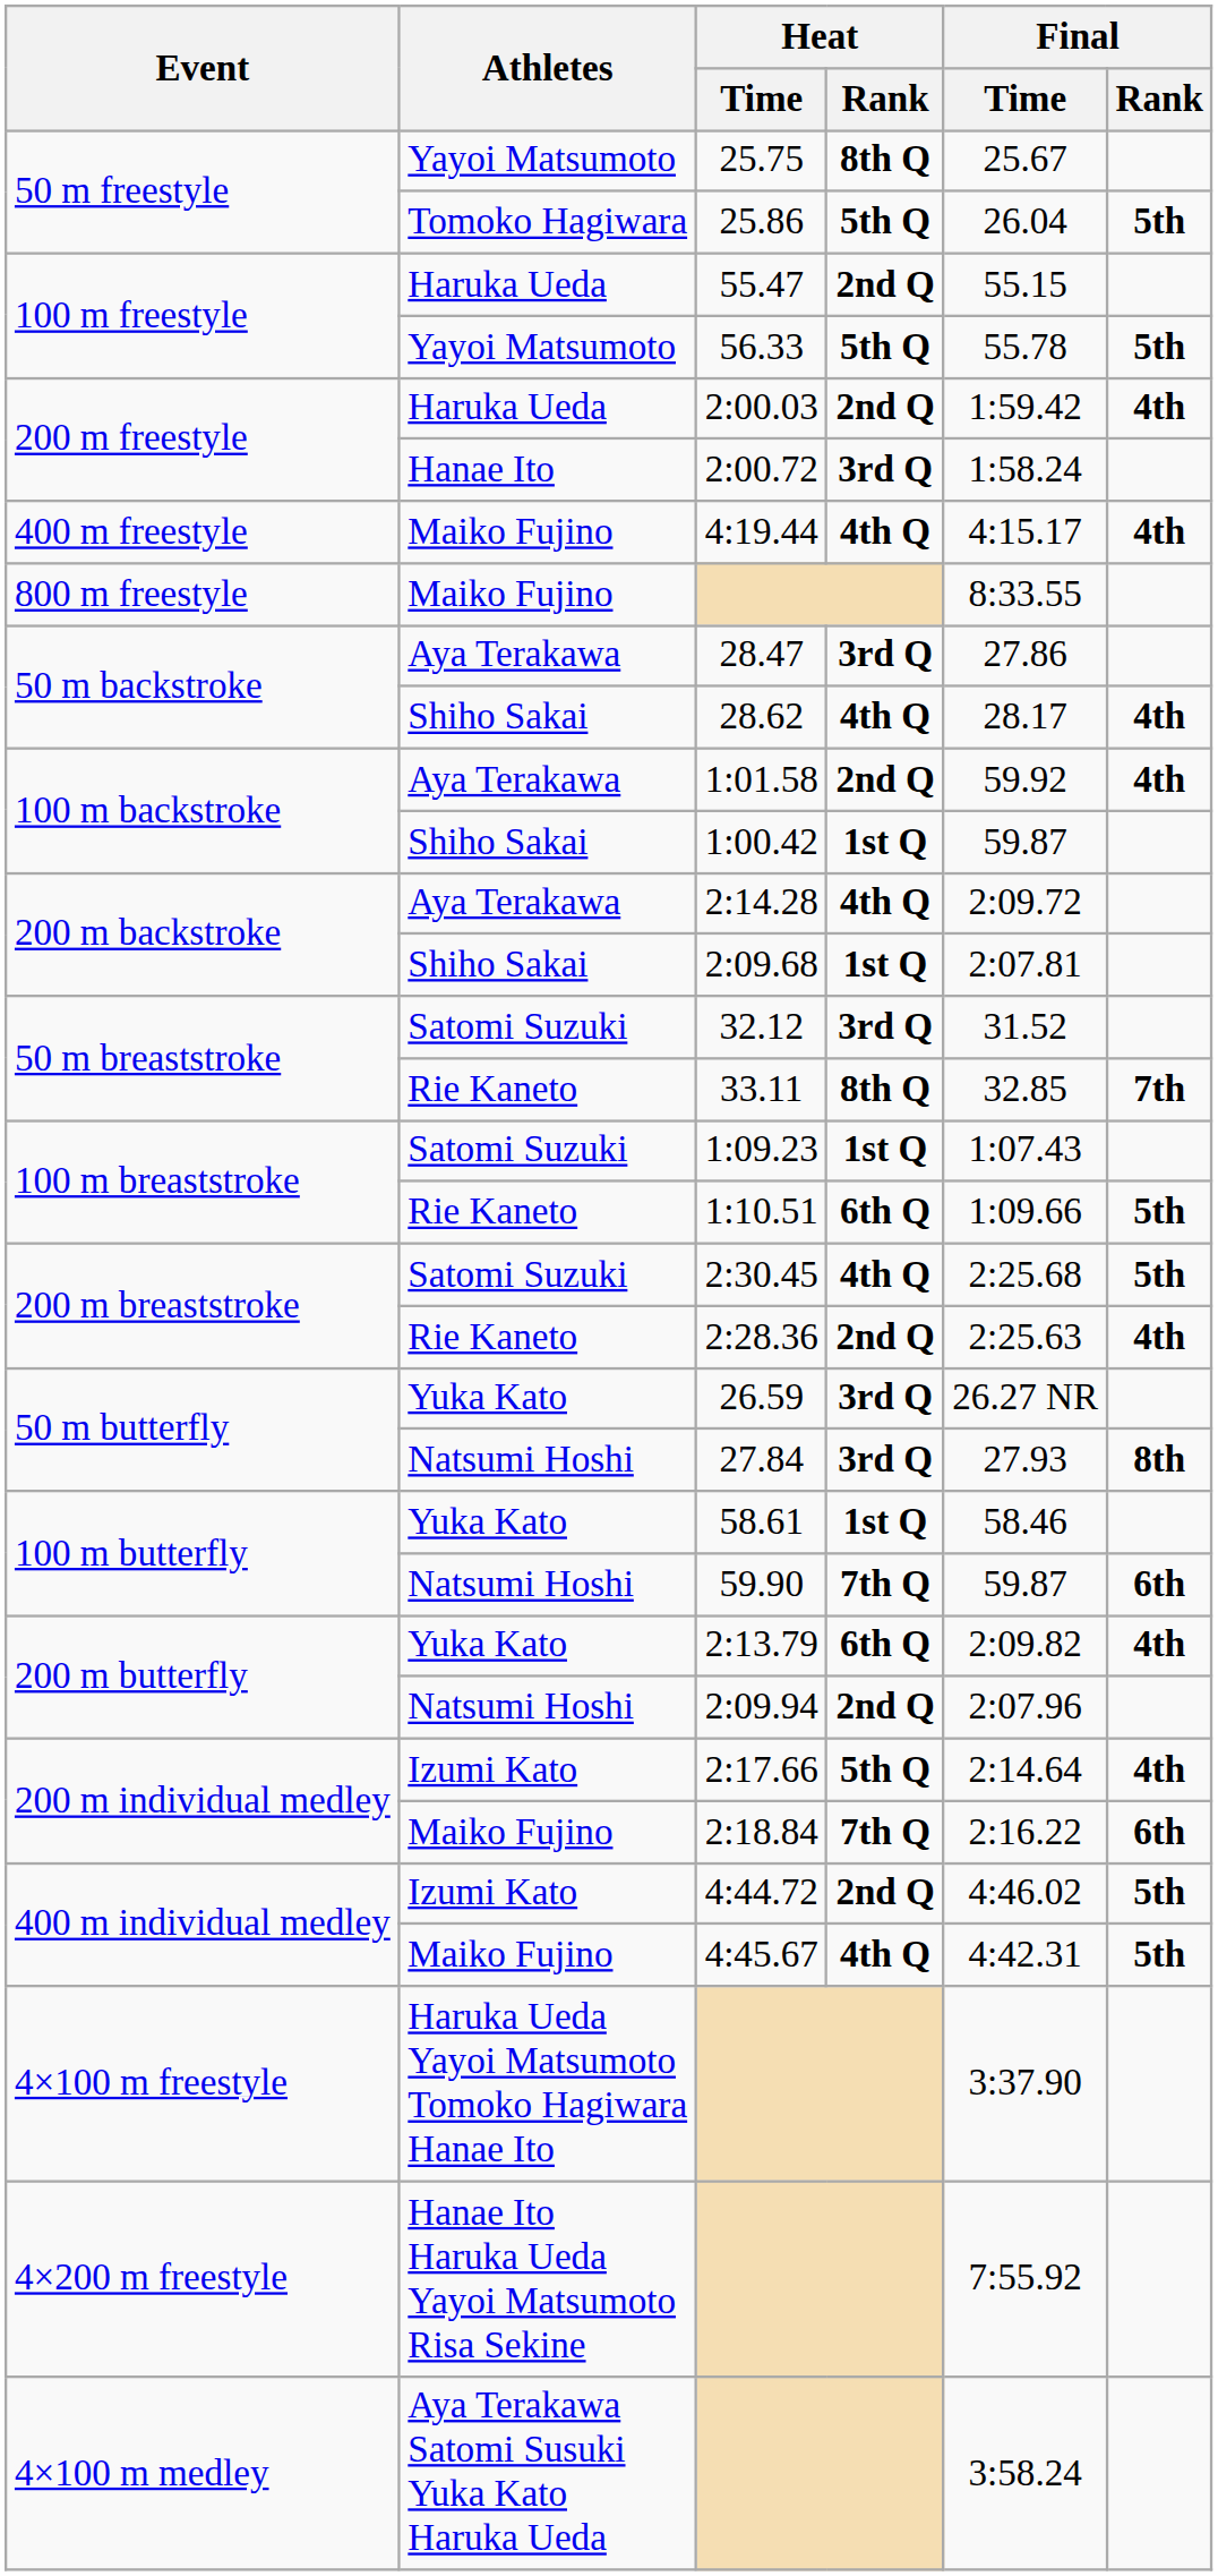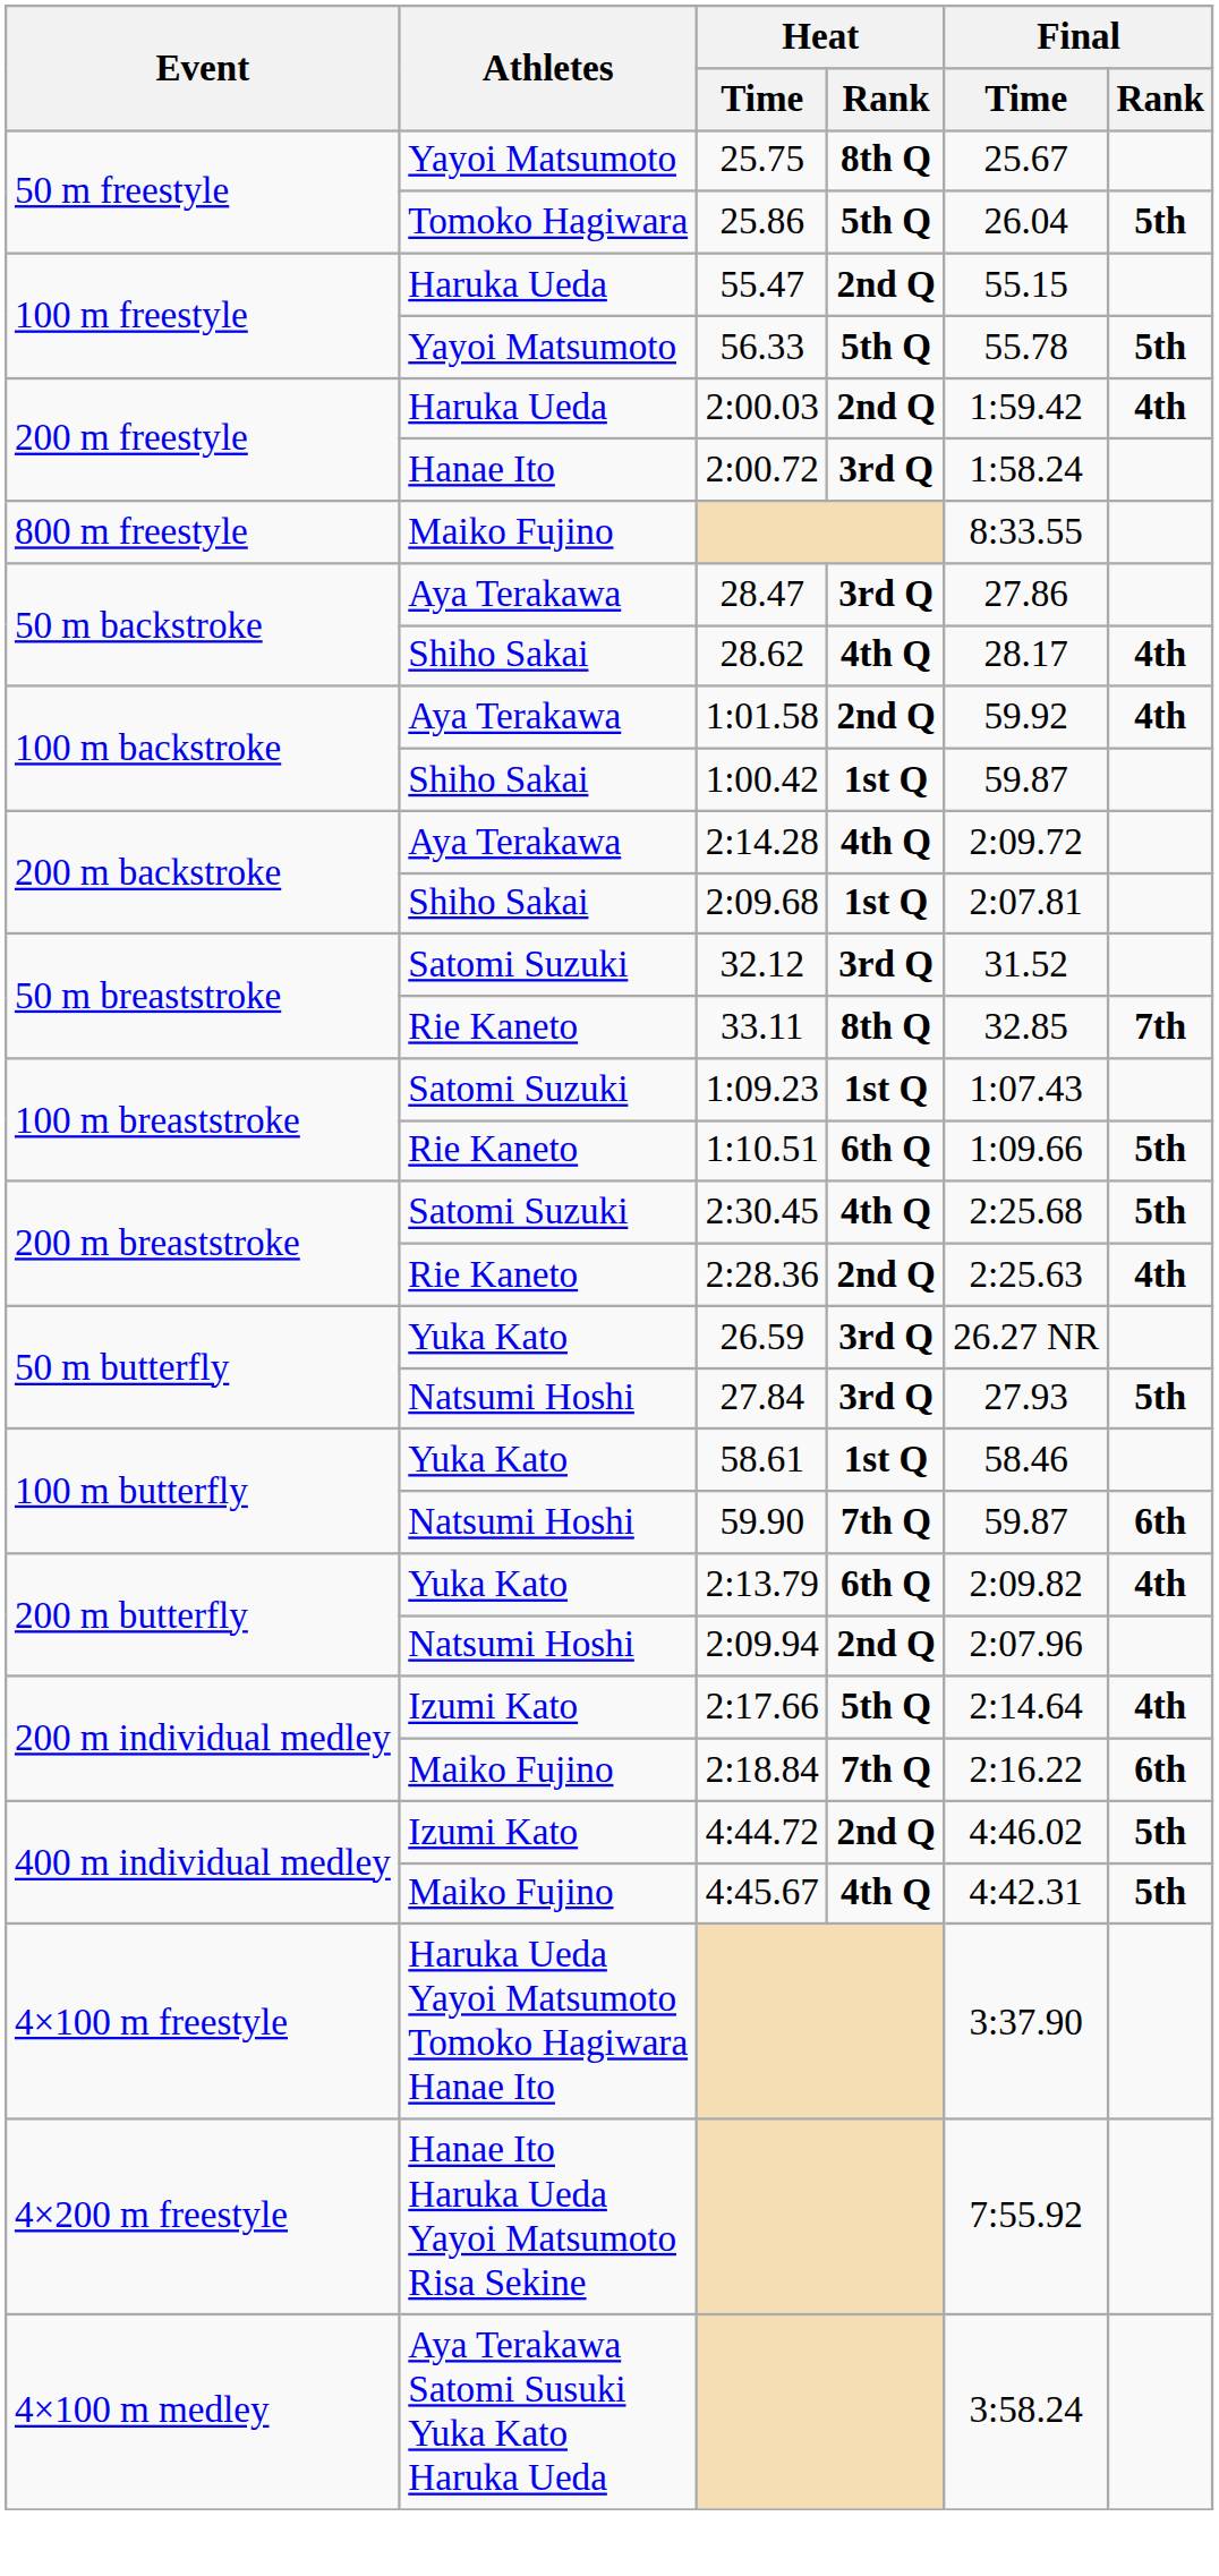 <table class="wikitable" style="font-size:90%;">
 <tr>
 <th rowspan=2>Event</th>
 <th rowspan=2>Athletes</th>
 <th colspan=2>Heat</th>
 <th colspan=2>Final</th>
 </tr>
 <tr>
 <th>Time</th>
 <th>Rank</th>
 <th>Time</th>
 <th>Rank</th>
 </tr>
 <tr>
 <td rowspan=2><a href='#'>50 m freestyle</a></td>
 <td><a href='#'>Yayoi Matsumoto</a></td>
 <td align=center>25.75</td>
 <td align=center><strong>8th Q</strong></td>
 <td align=center>25.67</td>
 <td align=center></td>
 </tr>
 <tr>
 <td><a href='#'>Tomoko Hagiwara</a></td>
 <td align=center>25.86</td>
 <td align=center><strong>5th Q</strong></td>
 <td align=center>26.04</td>
 <td align=center><strong>5th</strong></td>
 </tr>
 <tr>
 <td rowspan=2><a href='#'>100 m freestyle</a></td>
 <td><a href='#'>Haruka Ueda</a></td>
 <td align=center>55.47</td>
 <td align=center><strong>2nd Q</strong></td>
 <td align=center>55.15</td>
 <td align=center></td>
 </tr>
 <tr>
 <td><a href='#'>Yayoi Matsumoto</a></td>
 <td align=center>56.33</td>
 <td align=center><strong>5th Q</strong></td>
 <td align=center>55.78</td>
 <td align=center><strong>5th</strong></td>
 </tr>
 <tr>
 <td rowspan=2><a href='#'>200 m freestyle</a></td>
 <td><a href='#'>Haruka Ueda</a></td>
 <td align=center>2:00.03</td>
 <td align=center><strong>2nd Q</strong></td>
 <td align=center>1:59.42</td>
 <td align=center><strong>4th</strong></td>
 </tr>
 <tr>
 <td><a href='#'>Hanae Ito</a></td>
 <td align=center>2:00.72</td>
 <td align=center><strong>3rd Q</strong></td>
 <td align=center>1:58.24</td>
 <td align=center></td>
-</tr>
-<tr>
-<td><a href='#'>400 m freestyle</a></td>
-<td><a href='#'>Maiko Fujino</a></td>
-<td align=center>4:19.44</td>
-<td align=center><strong>4th Q</strong></td>
-<td align=center>4:15.17</td>
-<td align=center><strong>4th</strong></td>
 </tr>
 <tr>
 <td><a href='#'>800 m freestyle</a></td>
 <td><a href='#'>Maiko Fujino</a></td>
 <td colspan="2" style="background:wheat;"></td>
 <td align=center>8:33.55</td>
 <td align=center></td>
 </tr>
 <tr>
 <td rowspan=2><a href='#'>50 m backstroke</a></td>
 <td><a href='#'>Aya Terakawa</a></td>
 <td align=center>28.47</td>
 <td align=center><strong>3rd Q</strong></td>
 <td align=center>27.86</td>
 <td align=center></td>
 </tr>
 <tr>
 <td><a href='#'>Shiho Sakai</a></td>
 <td align=center>28.62</td>
 <td align=center><strong>4th Q</strong></td>
 <td align=center>28.17</td>
 <td align=center><strong>4th</strong></td>
 </tr>
 <tr>
 <td rowspan=2><a href='#'>100 m backstroke</a></td>
 <td><a href='#'>Aya Terakawa</a></td>
 <td align=center>1:01.58</td>
 <td align=center><strong>2nd Q</strong></td>
 <td align=center>59.92</td>
 <td align=center><strong>4th</strong></td>
 </tr>
 <tr>
 <td><a href='#'>Shiho Sakai</a></td>
 <td align=center>1:00.42</td>
 <td align=center><strong>1st Q</strong></td>
 <td align=center>59.87</td>
 <td align=center></td>
 </tr>
 <tr>
 <td rowspan=2><a href='#'>200 m backstroke</a></td>
 <td><a href='#'>Aya Terakawa</a></td>
 <td align=center>2:14.28</td>
 <td align=center><strong>4th Q</strong></td>
 <td align=center>2:09.72</td>
 <td align=center></td>
 </tr>
 <tr>
 <td><a href='#'>Shiho Sakai</a></td>
 <td align=center>2:09.68</td>
 <td align=center><strong>1st Q</strong></td>
 <td align=center>2:07.81</td>
 <td align=center></td>
 </tr>
 <tr>
 <td rowspan=2><a href='#'>50 m breaststroke</a></td>
 <td><a href='#'>Satomi Suzuki</a></td>
 <td align=center>32.12</td>
 <td align=center><strong>3rd Q</strong></td>
 <td align=center>31.52</td>
 <td align=center></td>
 </tr>
 <tr>
 <td><a href='#'>Rie Kaneto</a></td>
 <td align=center>33.11</td>
 <td align=center><strong>8th Q</strong></td>
 <td align=center>32.85</td>
 <td align=center><strong>7th</strong></td>
 </tr>
 <tr>
 <td rowspan=2><a href='#'>100 m breaststroke</a></td>
 <td><a href='#'>Satomi Suzuki</a></td>
 <td align=center>1:09.23</td>
 <td align=center><strong>1st Q</strong></td>
 <td align=center>1:07.43</td>
 <td align=center></td>
 </tr>
 <tr>
 <td><a href='#'>Rie Kaneto</a></td>
 <td align=center>1:10.51</td>
 <td align=center><strong>6th Q</strong></td>
 <td align=center>1:09.66</td>
 <td align=center><strong>5th</strong></td>
 </tr>
 <tr>
 <td rowspan=2><a href='#'>200 m breaststroke</a></td>
 <td><a href='#'>Satomi Suzuki</a></td>
 <td align=center>2:30.45</td>
 <td align=center><strong>4th Q</strong></td>
 <td align=center>2:25.68</td>
 <td align=center><strong>5th</strong></td>
 </tr>
 <tr>
 <td><a href='#'>Rie Kaneto</a></td>
 <td align=center>2:28.36</td>
 <td align=center><strong>2nd Q</strong></td>
 <td align=center>2:25.63</td>
 <td align=center><strong>4th</strong></td>
 </tr>
 <tr>
 <td rowspan=2><a href='#'>50 m butterfly</a></td>
 <td><a href='#'>Yuka Kato</a></td>
 <td align=center>26.59</td>
 <td align=center><strong>3rd Q</strong></td>
 <td align=center>26.27 NR</td>
 <td align=center></td>
 </tr>
 <tr>
 <td><a href='#'>Natsumi Hoshi</a></td>
 <td align=center>27.84</td>
 <td align=center><strong>3rd Q</strong></td>
 <td align=center>27.93</td>
-<td align=center><strong>8th</strong></td>
+<td align=center><strong>5th</strong></td>
 </tr>
 <tr>
 <td rowspan=2><a href='#'>100 m butterfly</a></td>
 <td><a href='#'>Yuka Kato</a></td>
 <td align=center>58.61</td>
 <td align=center><strong>1st Q</strong></td>
 <td align=center>58.46</td>
 <td align=center></td>
 </tr>
 <tr>
 <td><a href='#'>Natsumi Hoshi</a></td>
 <td align=center>59.90</td>
 <td align=center><strong>7th Q</strong></td>
 <td align=center>59.87</td>
 <td align=center><strong>6th</strong></td>
 </tr>
 <tr>
 <td rowspan=2><a href='#'>200 m butterfly</a></td>
 <td><a href='#'>Yuka Kato</a></td>
 <td align=center>2:13.79</td>
 <td align=center><strong>6th Q</strong></td>
 <td align=center>2:09.82</td>
 <td align=center><strong>4th</strong></td>
 </tr>
 <tr>
 <td><a href='#'>Natsumi Hoshi</a></td>
 <td align=center>2:09.94</td>
 <td align=center><strong>2nd Q</strong></td>
 <td align=center>2:07.96</td>
 <td align=center></td>
 </tr>
 <tr>
 <td rowspan=2><a href='#'>200 m individual medley</a></td>
 <td><a href='#'>Izumi Kato</a></td>
 <td align=center>2:17.66</td>
 <td align=center><strong>5th Q</strong></td>
 <td align=center>2:14.64</td>
 <td align=center><strong>4th</strong></td>
 </tr>
 <tr>
 <td><a href='#'>Maiko Fujino</a></td>
 <td align=center>2:18.84</td>
 <td align=center><strong>7th Q</strong></td>
 <td align=center>2:16.22</td>
 <td align=center><strong>6th</strong></td>
 </tr>
 <tr>
 <td rowspan=2><a href='#'>400 m individual medley</a></td>
 <td><a href='#'>Izumi Kato</a></td>
 <td align=center>4:44.72</td>
 <td align=center><strong>2nd Q</strong></td>
 <td align=center>4:46.02</td>
 <td align=center><strong>5th</strong></td>
 </tr>
 <tr>
 <td><a href='#'>Maiko Fujino</a></td>
 <td align=center>4:45.67</td>
 <td align=center><strong>4th Q</strong></td>
 <td align=center>4:42.31</td>
 <td align=center><strong>5th</strong></td>
 </tr>
 <tr>
 <td><a href='#'>4×100 m freestyle</a></td>
 <td><a href='#'>Haruka Ueda</a><br><a href='#'>Yayoi Matsumoto</a><br><a href='#'>Tomoko Hagiwara</a><br><a href='#'>Hanae Ito</a></td>
 <td colspan="2" style="background:wheat;"></td>
 <td align=center>3:37.90</td>
 <td align=center></td>
 </tr>
 <tr>
 <td><a href='#'>4×200 m freestyle</a></td>
 <td><a href='#'>Hanae Ito</a><br><a href='#'>Haruka Ueda</a><br><a href='#'>Yayoi Matsumoto</a><br><a href='#'>Risa Sekine</a></td>
 <td colspan="2" style="background:wheat;"></td>
 <td align=center>7:55.92</td>
 <td align=center></td>
 </tr>
 <tr>
 <td><a href='#'>4×100 m medley</a></td>
 <td><a href='#'>Aya Terakawa</a><br><a href='#'>Satomi Susuki</a><br><a href='#'>Yuka Kato</a><br><a href='#'>Haruka Ueda</a></td>
 <td colspan="2" style="background:wheat;"></td>
 <td align=center>3:58.24</td>
 <td align=center></td>
 </tr>
 </table>
